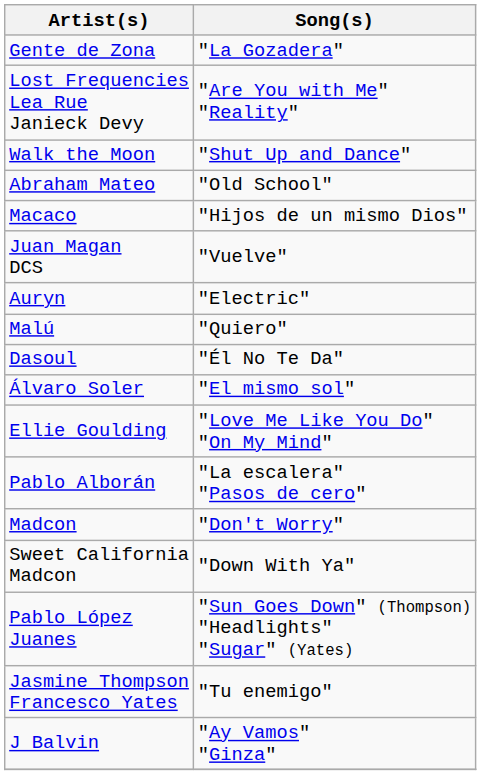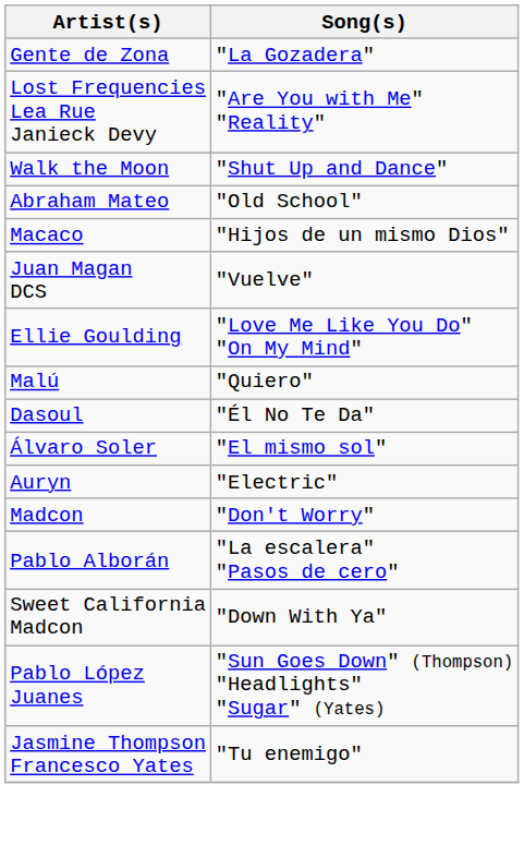 <table class="wikitable">
 <tr>
 <th>Artist(s)</th>
 <th>Song(s)</th>
 </tr>
 <tr>
 <td><a href='#'>Gente de Zona</a></td>
 <td>"<a href='#'>La Gozadera</a>"</td>
 </tr>
 <tr>
 <td><a href='#'>Lost Frequencies</a><br><a href='#'>Lea Rue</a><br>Janieck Devy</td>
 <td>"<a href='#'>Are You with Me</a>"<br>"<a href='#'>Reality</a>"</td>
 </tr>
 <tr>
 <td><a href='#'>Walk the Moon</a></td>
 <td>"<a href='#'>Shut Up and Dance</a>"</td>
 </tr>
 <tr>
 <td><a href='#'>Abraham Mateo</a></td>
 <td>"Old School"</td>
 </tr>
 <tr>
 <td><a href='#'>Macaco</a></td>
 <td>"Hijos de un mismo Dios"</td>
 </tr>
 <tr>
 <td><a href='#'>Juan Magan</a><br>DCS</td>
 <td>"Vuelve"</td>
 </tr>
 <tr>
-<td><a href='#'>Auryn</a></td>
-<td>"Electric"</td>
+<td><a href='#'>Ellie Goulding</a></td>
+<td>"<a href='#'>Love Me Like You Do</a>"<br>"<a href='#'>On My Mind</a>"</td>
 </tr>
 <tr>
 <td><a href='#'>Malú</a></td>
 <td>"Quiero"</td>
 </tr>
 <tr>
 <td><a href='#'>Dasoul</a></td>
 <td>"Él No Te Da"</td>
 </tr>
 <tr>
 <td><a href='#'>Álvaro Soler</a></td>
 <td>"<a href='#'>El mismo sol</a>"</td>
 </tr>
 <tr>
-<td><a href='#'>Ellie Goulding</a></td>
-<td>"<a href='#'>Love Me Like You Do</a>"<br>"<a href='#'>On My Mind</a>"</td>
+<td><a href='#'>Auryn</a></td>
+<td>"Electric"</td>
+</tr>
+<tr>
+<td><a href='#'>Madcon</a></td>
+<td>"<a href='#'>Don't Worry</a>"</td>
 </tr>
 <tr>
 <td><a href='#'>Pablo Alborán</a></td>
 <td>"La escalera"<br>"<a href='#'>Pasos de cero</a>"</td>
-</tr>
-<tr>
-<td><a href='#'>Madcon</a></td>
-<td>"<a href='#'>Don't Worry</a>"</td>
 </tr>
 <tr>
 <td>Sweet California<br>Madcon</td>
 <td>"Down With Ya"</td>
 </tr>
 <tr>
 <td><a href='#'>Pablo López</a><br><a href='#'>Juanes</a></td>
 <td>"<a href='#'>Sun Goes Down</a>" <small>(Thompson)</small><br>"Headlights"<br>"<a href='#'>Sugar</a>" <small>(Yates)</small></td>
 </tr>
 <tr>
 <td><a href='#'>Jasmine Thompson</a><br><a href='#'>Francesco Yates</a></td>
 <td>"Tu enemigo"</td>
 </tr>
 <tr>
-<td><a href='#'>J Balvin</a></td>
-<td>"<a href='#'>Ay Vamos</a>"<br>"<a href='#'>Ginza</a>"</td>
-</tr>
-<tr>
 </tr>
 </table>
